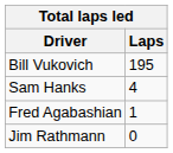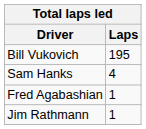 <table class="wikitable">
 <tr>
 <th colspan=2>Total laps led</th>
 </tr>
 <tr>
 <th>Driver</th>
 <th>Laps</th>
 </tr>
 <tr>
 <td>Bill Vukovich</td>
 <td>195</td>
 </tr>
 <tr>
 <td>Sam Hanks</td>
 <td>4</td>
 </tr>
 <tr>
 <td>Fred Agabashian</td>
 <td>1</td>
 </tr>
 <tr>
 <td>Jim Rathmann</td>
-<td>0</td>
+<td>1</td>
 </tr>
 </table>
